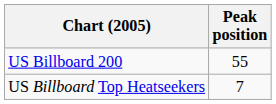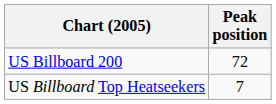 <table class="wikitable sortable">
 <tr>
 <th scope="col">Chart (2005)</th>
 <th scope="col">Peak<br>position</th>
 </tr>
 <tr>
 <td><a href='#'>US Billboard 200</a></td>
-<td style="text-align:center;">55</td>
+<td style="text-align:center;">72</td>
 </tr>
 <tr>
 <td>US <em>Billboard</em> <a href='#'>Top Heatseekers</a></td>
 <td style="text-align:center;">7</td>
 </tr>
 </table>
